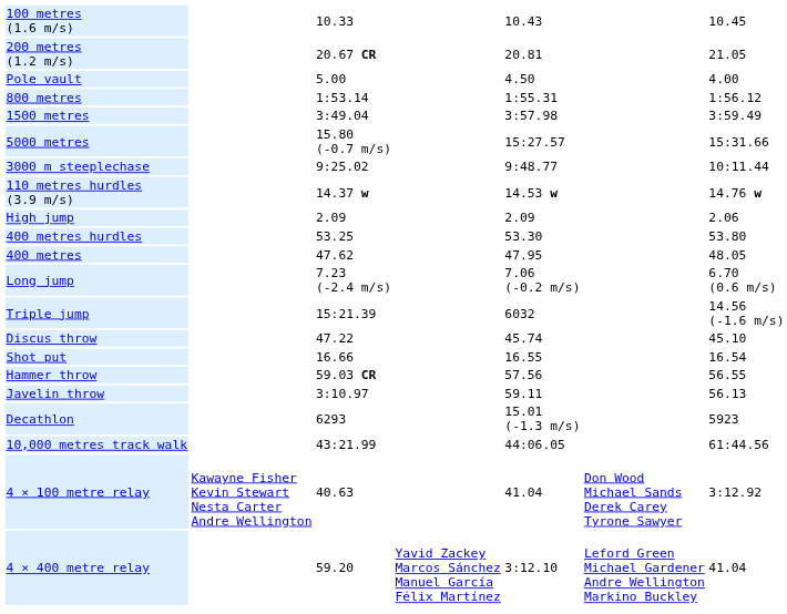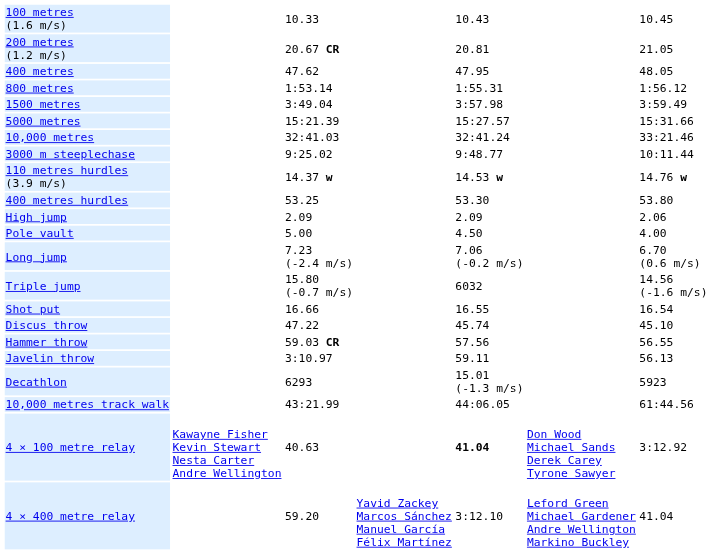 <table>
 <tr>
 <td bgcolor = DDEEFF><a href='#'>100 metres</a> <br> (1.6 m/s)</td>
 <td></td>
 <td>10.33</td>
 <td></td>
 <td>10.43</td>
 <td></td>
 <td>10.45</td>
 </tr>
 <tr>
 <td bgcolor = DDEEFF><a href='#'>200 metres</a> <br> (1.2 m/s)</td>
 <td></td>
 <td>20.67 <strong>CR</strong></td>
 <td></td>
 <td>20.81</td>
 <td></td>
 <td>21.05</td>
 </tr>
 <tr>
-<td bgcolor = DDEEFF><a href='#'>Pole vault</a></td>
+<td bgcolor = DDEEFF><a href='#'>400 metres</a></td>
 <td></td>
-<td>5.00</td>
+<td>47.62</td>
 <td></td>
-<td>4.50</td>
+<td>47.95</td>
 <td></td>
-<td>4.00</td>
+<td>48.05</td>
 </tr>
 <tr>
 <td bgcolor = DDEEFF><a href='#'>800 metres</a></td>
 <td></td>
 <td>1:53.14</td>
 <td></td>
 <td>1:55.31</td>
 <td></td>
 <td>1:56.12</td>
 </tr>
 <tr>
 <td bgcolor = DDEEFF><a href='#'>1500 metres</a></td>
 <td></td>
 <td>3:49.04</td>
 <td></td>
 <td>3:57.98</td>
 <td></td>
 <td>3:59.49</td>
 </tr>
 <tr>
 <td bgcolor = DDEEFF><a href='#'>5000 metres</a></td>
 <td></td>
-<td>15.80 <br> (-0.7 m/s)</td>
+<td>15:21.39</td>
 <td></td>
 <td>15:27.57</td>
 <td></td>
 <td>15:31.66</td>
+</tr>
+<tr>
+<td bgcolor = DDEEFF><a href='#'>10,000 metres</a></td>
+<td></td>
+<td>32:41.03</td>
+<td></td>
+<td>32:41.24</td>
+<td></td>
+<td>33:21.46</td>
 </tr>
 <tr>
 <td bgcolor = DDEEFF><a href='#'>3000 m steeplechase</a></td>
 <td></td>
 <td>9:25.02</td>
 <td></td>
 <td>9:48.77</td>
 <td></td>
 <td>10:11.44</td>
 </tr>
 <tr>
 <td bgcolor = DDEEFF><a href='#'>110 metres hurdles</a> <br> (3.9 m/s)</td>
 <td></td>
 <td>14.37 <strong>w</strong></td>
 <td></td>
 <td>14.53 <strong>w</strong></td>
 <td></td>
 <td>14.76 <strong>w</strong></td>
 </tr>
 <tr>
+<td bgcolor = DDEEFF><a href='#'>400 metres hurdles</a></td>
+<td></td>
+<td>53.25</td>
+<td></td>
+<td>53.30</td>
+<td></td>
+<td>53.80</td>
+</tr>
+<tr>
 <td bgcolor = DDEEFF><a href='#'>High jump</a></td>
 <td></td>
 <td>2.09</td>
 <td></td>
 <td>2.09</td>
 <td></td>
 <td>2.06</td>
 </tr>
 <tr>
-<td bgcolor = DDEEFF><a href='#'>400 metres hurdles</a></td>
+<td bgcolor = DDEEFF><a href='#'>Pole vault</a></td>
 <td></td>
-<td>53.25</td>
+<td>5.00</td>
 <td></td>
-<td>53.30</td>
+<td>4.50</td>
 <td></td>
-<td>53.80</td>
-</tr>
-<tr>
-<td bgcolor = DDEEFF><a href='#'>400 metres</a></td>
-<td></td>
-<td>47.62</td>
-<td></td>
-<td>47.95</td>
-<td></td>
-<td>48.05</td>
+<td>4.00</td>
 </tr>
 <tr>
 <td bgcolor = DDEEFF><a href='#'>Long jump</a></td>
 <td></td>
 <td>7.23 <br> (-2.4 m/s)</td>
 <td></td>
 <td>7.06 <br> (-0.2 m/s)</td>
 <td></td>
 <td>6.70 <br> (0.6 m/s)</td>
 </tr>
 <tr>
 <td bgcolor = DDEEFF><a href='#'>Triple jump</a></td>
 <td></td>
-<td>15:21.39</td>
+<td>15.80 <br> (-0.7 m/s)</td>
 <td></td>
 <td>6032</td>
 <td></td>
 <td>14.56 <br> (-1.6 m/s)</td>
+</tr>
+<tr>
+<td bgcolor = DDEEFF><a href='#'>Shot put</a></td>
+<td></td>
+<td>16.66</td>
+<td></td>
+<td>16.55</td>
+<td></td>
+<td>16.54</td>
 </tr>
 <tr>
 <td bgcolor = DDEEFF><a href='#'>Discus throw</a></td>
 <td></td>
 <td>47.22</td>
 <td></td>
 <td>45.74</td>
 <td></td>
 <td>45.10</td>
-</tr>
-<tr>
-<td bgcolor = DDEEFF><a href='#'>Shot put</a></td>
-<td></td>
-<td>16.66</td>
-<td></td>
-<td>16.55</td>
-<td></td>
-<td>16.54</td>
 </tr>
 <tr>
 <td bgcolor = DDEEFF><a href='#'>Hammer throw</a></td>
 <td></td>
 <td>59.03 <strong>CR</strong></td>
 <td></td>
 <td>57.56</td>
 <td></td>
 <td>56.55</td>
 </tr>
 <tr>
 <td bgcolor = DDEEFF><a href='#'>Javelin throw</a></td>
 <td></td>
 <td>3:10.97</td>
 <td></td>
 <td>59.11</td>
 <td></td>
 <td>56.13</td>
 </tr>
 <tr>
 <td bgcolor = DDEEFF><a href='#'>Decathlon</a></td>
 <td></td>
 <td>6293</td>
 <td></td>
 <td>15.01 <br> (-1.3 m/s)</td>
 <td></td>
 <td>5923</td>
 </tr>
 <tr>
 <td bgcolor = DDEEFF><a href='#'>10,000 metres track walk</a></td>
 <td></td>
 <td>43:21.99</td>
 <td></td>
 <td>44:06.05</td>
 <td></td>
 <td>61:44.56</td>
 </tr>
 <tr>
 <td bgcolor = DDEEFF><a href='#'>4 × 100 metre relay</a></td>
 <td> <br><a href='#'>Kawayne Fisher</a> <br><a href='#'>Kevin Stewart</a> <br><a href='#'>Nesta Carter</a> <br><a href='#'>Andre Wellington</a></td>
 <td>40.63</td>
 <td></td>
-<td>41.04</td>
+<td><strong>41.04</strong></td>
 <td> <br><a href='#'>Don Wood</a> <br><a href='#'>Michael Sands</a> <br><a href='#'>Derek Carey</a> <br><a href='#'>Tyrone Sawyer</a></td>
 <td>3:12.92</td>
 </tr>
 <tr>
 <td bgcolor = DDEEFF><a href='#'>4 × 400 metre relay</a></td>
 <td></td>
 <td>59.20</td>
 <td> <br><a href='#'>Yavid Zackey</a> <br><a href='#'>Marcos Sánchez</a> <br><a href='#'>Manuel García</a> <br><a href='#'>Félix Martínez</a></td>
 <td>3:12.10</td>
 <td> <br><a href='#'>Leford Green</a> <br><a href='#'>Michael Gardener</a> <br><a href='#'>Andre Wellington</a> <br><a href='#'>Markino Buckley</a></td>
 <td>41.04</td>
 </tr>
 </table>
